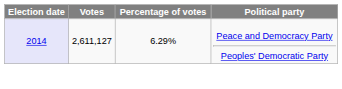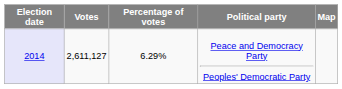 <table class="wikitable" style="font-size:0.906em; width:60%; text-align:center;">
 <tr>
 <th style="background:gray; color:white; text-align:center;">Election date</th>
 <th style="background:gray; color:white; text-align:center;">Votes</th>
 <th style="background:gray; color:white; text-align:center;">Percentage of votes</th>
 <th style="background:gray; color:white; text-align:center;">Political party</th>
+<th style="background:gray; color:white; text-align:center;">Map</th>
 </tr>
 <tr>
 <td style="background: lavender;"><a href='#'>2014</a></td>
 <td>2,611,127</td>
 <td>6.29%</td>
 <td><br><a href='#'>Peace and Democracy Party</a><hr><a href='#'>Peoples' Democratic Party</a></td>
+<td></td>
 </tr>
 </table>
